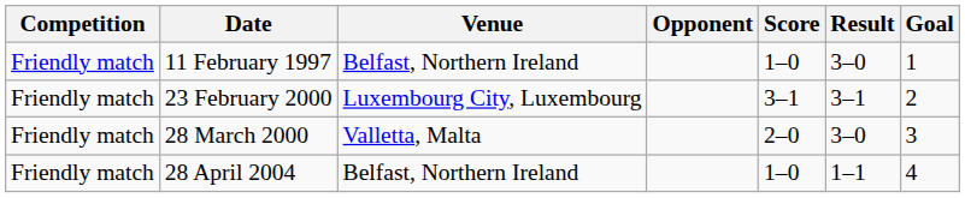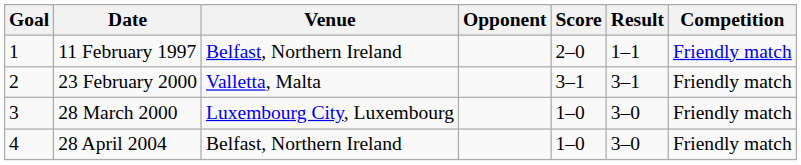 <table class="wikitable">
 <tr>
-<th>Competition</th>
+<th>Goal</th>
 <th>Date</th>
 <th>Venue</th>
 <th>Opponent</th>
 <th>Score</th>
 <th>Result</th>
-<th>Goal</th>
+<th>Competition</th>
 </tr>
 <tr>
-<td><a href='#'>Friendly match</a></td>
+<td>1</td>
 <td>11 February 1997</td>
 <td><a href='#'>Belfast</a>, Northern Ireland</td>
 <td></td>
-<td>1–0</td>
-<td>3–0</td>
-<td>1</td>
+<td>2–0</td>
+<td>1–1</td>
+<td><a href='#'>Friendly match</a></td>
 </tr>
 <tr>
-<td>Friendly match</td>
+<td>2</td>
 <td>23 February 2000</td>
-<td><a href='#'>Luxembourg City</a>, Luxembourg</td>
+<td><a href='#'>Valletta</a>, Malta</td>
 <td></td>
 <td>3–1</td>
 <td>3–1</td>
-<td>2</td>
+<td>Friendly match</td>
 </tr>
 <tr>
+<td>3</td>
+<td>28 March 2000</td>
+<td><a href='#'>Luxembourg City</a>, Luxembourg</td>
+<td></td>
+<td>1–0</td>
+<td>3–0</td>
 <td>Friendly match</td>
-<td>28 March 2000</td>
-<td><a href='#'>Valletta</a>, Malta</td>
-<td></td>
-<td>2–0</td>
-<td>3–0</td>
-<td>3</td>
 </tr>
 <tr>
-<td>Friendly match</td>
+<td>4</td>
 <td>28 April 2004</td>
 <td>Belfast, Northern Ireland</td>
 <td></td>
 <td>1–0</td>
-<td>1–1</td>
-<td>4</td>
+<td>3–0</td>
+<td>Friendly match</td>
 </tr>
 </table>
